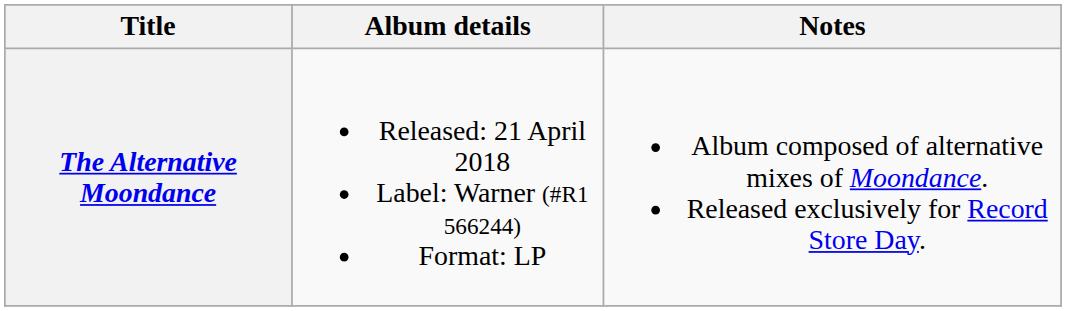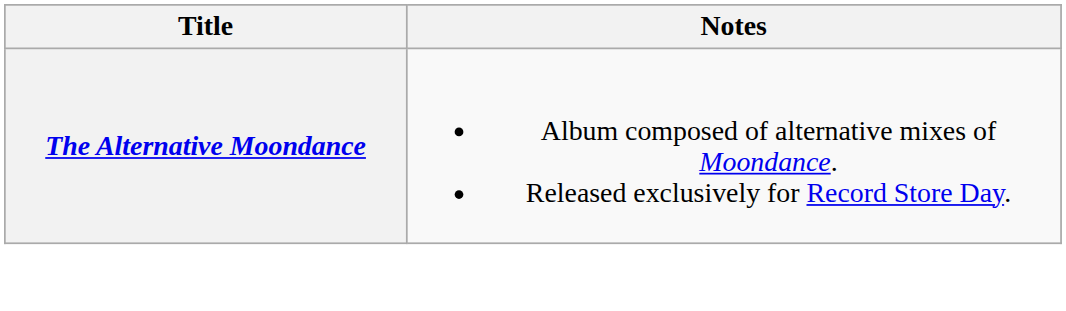 <table class="wikitable plainrowheaders" style="text-align:center;">
 <tr>
 <th scope="col" style="width:18em;">Title</th>
-<th scope="col" style="width:18em;">Album details</th>
 <th scope="col" style="width:30em;">Notes</th>
 </tr>
 <tr>
 <th scope="row"><em><a href='#'>The Alternative Moondance</a></em></th>
-<td><br><ul><li>Released: 21 April 2018</li><li>Label: Warner <small>(#R1 566244)</small></li><li>Format: LP</li></ul></td>
 <td><br><ul><li>Album composed of alternative mixes of <em><a href='#'>Moondance</a></em>.</li><li>Released exclusively for <a href='#'>Record Store Day</a>.</li></ul></td>
 </tr>
 </table>
